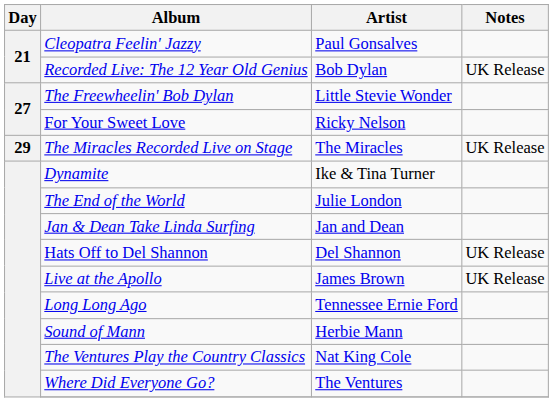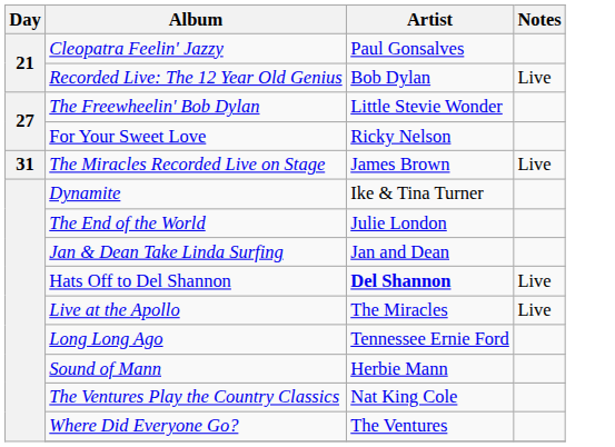 <table class="wikitable sortable">
 <tr>
 <th scope="col">Day</th>
 <th scope="col">Album</th>
 <th scope="col">Artist</th>
 <th scope="col" class="unsortable">Notes</th>
 </tr>
 <tr>
 <th rowspan="2" scope="row">21</th>
 <td><em><a href='#'>Cleopatra Feelin' Jazzy</a></em></td>
 <td><a href='#'>Paul Gonsalves</a></td>
 <td></td>
 </tr>
 <tr>
 <td><em><a href='#'>Recorded Live: The 12 Year Old Genius</a></em></td>
 <td><a href='#'>Bob Dylan</a></td>
-<td>UK Release</td>
+<td>Live</td>
 </tr>
 <tr>
 <th rowspan="2" scope="row">27</th>
 <td><em><a href='#'>The Freewheelin' Bob Dylan</a></em></td>
 <td><a href='#'>Little Stevie Wonder</a></td>
 <td></td>
 </tr>
 <tr>
 <td><a href='#'>For Your Sweet Love</a></td>
 <td><a href='#'>Ricky Nelson</a></td>
 <td></td>
 </tr>
 <tr>
-<th scope="row">29</th>
+<th scope="row">31</th>
 <td><em><a href='#'>The Miracles Recorded Live on Stage</a></em></td>
-<td><a href='#'>The Miracles</a></td>
-<td>UK Release</td>
+<td><a href='#'>James Brown</a></td>
+<td>Live</td>
 </tr>
 <tr>
 <th rowspan="10" scope="row"></th>
 <td><em><a href='#'>Dynamite</a></em></td>
 <td>Ike & Tina Turner</td>
 <td></td>
 </tr>
 <tr>
 <td><em><a href='#'>The End of the World</a></em></td>
 <td><a href='#'>Julie London</a></td>
 <td></td>
 </tr>
 <tr>
 <td><em><a href='#'>Jan & Dean Take Linda Surfing</a></em></td>
 <td><a href='#'>Jan and Dean</a></td>
 <td></td>
 </tr>
 <tr>
 <td><a href='#'>Hats Off to Del Shannon</a></td>
-<td><a href='#'>Del Shannon</a></td>
-<td>UK Release</td>
+<td><strong><a href='#'>Del Shannon</a></strong></td>
+<td>Live</td>
 </tr>
 <tr>
 <td><em><a href='#'>Live at the Apollo</a></em></td>
-<td><a href='#'>James Brown</a></td>
-<td>UK Release</td>
+<td><a href='#'>The Miracles</a></td>
+<td>Live</td>
 </tr>
 <tr>
 <td><em><a href='#'>Long Long Ago</a></em></td>
 <td><a href='#'>Tennessee Ernie Ford</a></td>
 <td></td>
 </tr>
 <tr>
 <td><em><a href='#'>Sound of Mann</a></em></td>
 <td><a href='#'>Herbie Mann</a></td>
 <td></td>
 </tr>
 <tr>
 <td><em><a href='#'>The Ventures Play the Country Classics</a></em></td>
 <td><a href='#'>Nat King Cole</a></td>
 <td></td>
 </tr>
 <tr>
 <td><em><a href='#'>Where Did Everyone Go?</a></em></td>
 <td><a href='#'>The Ventures</a></td>
 <td></td>
 </tr>
 <tr>
 </tr>
 </table>
